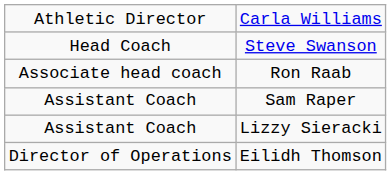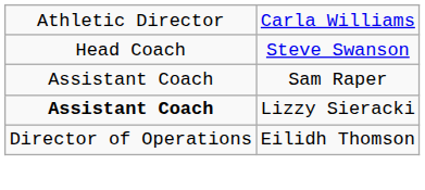 <table class="wikitable" style="text-align: center;">
 <tr>
 <td>Athletic Director</td>
 <td><a href='#'>Carla Williams</a></td>
 </tr>
 <tr>
 <td>Head Coach</td>
 <td><a href='#'>Steve Swanson</a></td>
 </tr>
 <tr>
-<td>Associate head coach</td>
-<td>Ron Raab</td>
-</tr>
-<tr>
 <td>Assistant Coach</td>
 <td>Sam Raper</td>
 </tr>
 <tr>
-<td>Assistant Coach</td>
+<td><strong>Assistant Coach</strong></td>
 <td>Lizzy Sieracki</td>
 </tr>
 <tr>
 <td>Director of Operations</td>
 <td>Eilidh Thomson</td>
 </tr>
 </table>
